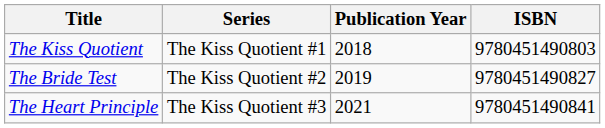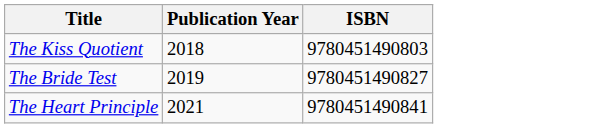 <table class="wikitable">
 <tr>
 <th>Title</th>
-<th>Series</th>
 <th>Publication Year</th>
 <th>ISBN</th>
 </tr>
 <tr>
 <td><em><a href='#'>The Kiss Quotient</a></em></td>
-<td>The Kiss Quotient #1</td>
 <td>2018</td>
 <td>9780451490803</td>
 </tr>
 <tr>
 <td><em><a href='#'>The Bride Test</a></em></td>
-<td>The Kiss Quotient #2</td>
 <td>2019</td>
 <td>9780451490827</td>
 </tr>
 <tr>
 <td><em><a href='#'>The Heart Principle</a></em></td>
-<td>The Kiss Quotient #3</td>
 <td>2021</td>
 <td>9780451490841</td>
 </tr>
 </table>
